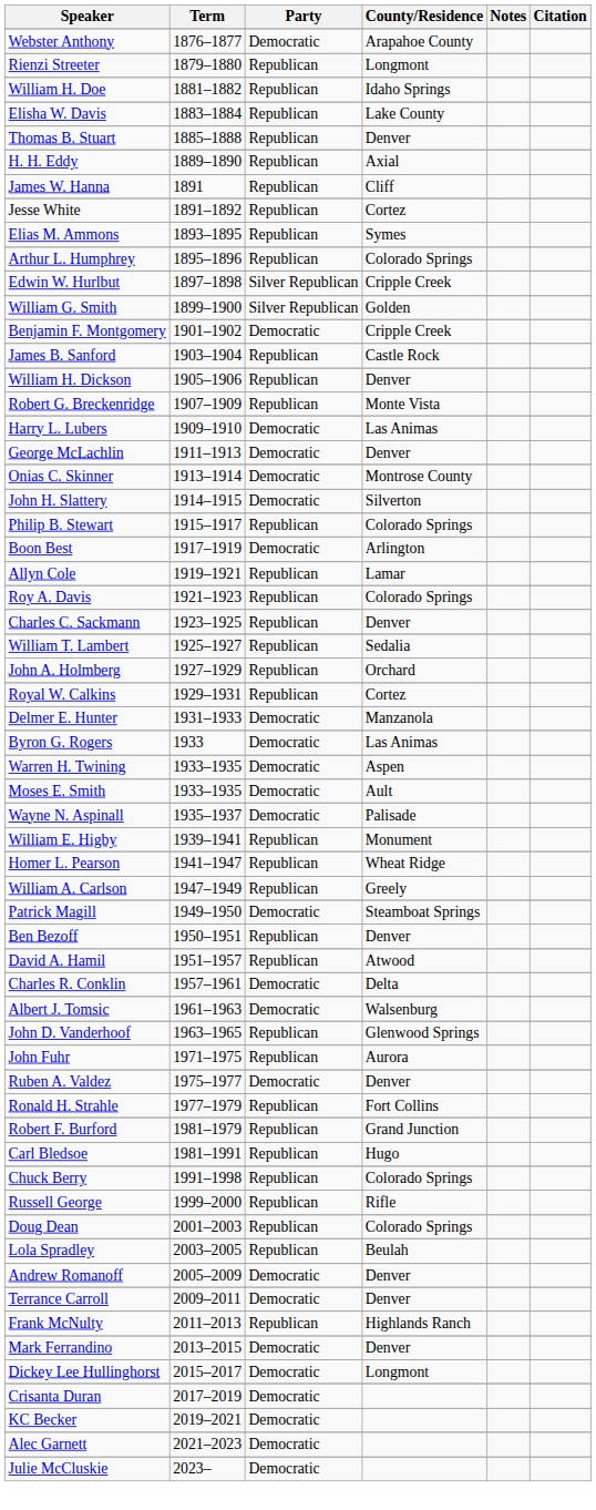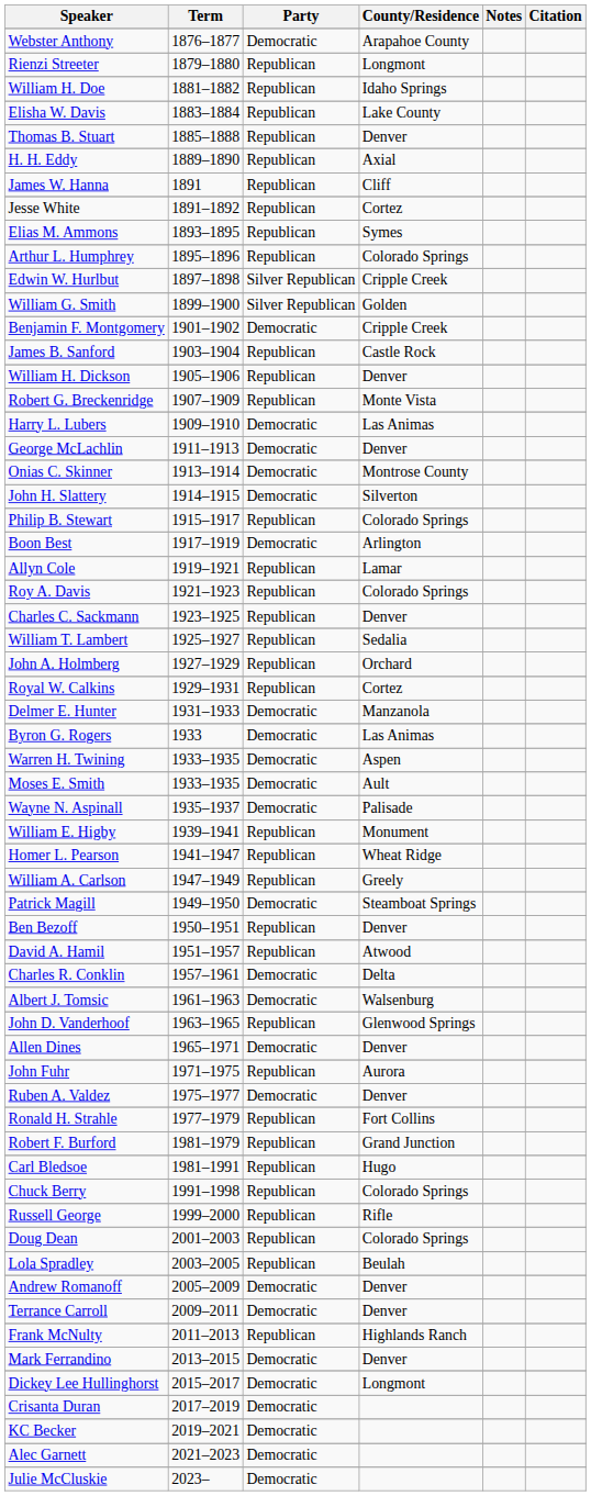 <table class="wikitable sortable">
 <tr>
 <th>Speaker</th>
 <th>Term</th>
 <th>Party</th>
 <th>County/Residence</th>
 <th>Notes</th>
 <th>Citation</th>
 </tr>
 <tr>
 </tr>
 <tr>
 <td><a href='#'>Webster Anthony</a></td>
 <td>1876–1877</td>
 <td>Democratic</td>
 <td>Arapahoe County</td>
 <td></td>
 <td></td>
 </tr>
 <tr>
 </tr>
 <tr>
 <td><a href='#'>Rienzi Streeter</a></td>
 <td>1879–1880</td>
 <td>Republican</td>
 <td>Longmont</td>
 <td></td>
 <td></td>
 </tr>
 <tr>
 </tr>
 <tr>
 <td><a href='#'>William H. Doe</a></td>
 <td>1881–1882</td>
 <td>Republican</td>
 <td>Idaho Springs</td>
 <td></td>
 <td></td>
 </tr>
 <tr>
 </tr>
 <tr>
 <td><a href='#'>Elisha W. Davis</a></td>
 <td>1883–1884</td>
 <td>Republican</td>
 <td>Lake County</td>
 <td></td>
 <td></td>
 </tr>
 <tr>
 </tr>
 <tr>
 <td><a href='#'>Thomas B. Stuart</a></td>
 <td>1885–1888</td>
 <td>Republican</td>
 <td>Denver</td>
 <td></td>
 <td></td>
 </tr>
 <tr>
 </tr>
 <tr>
 <td><a href='#'>H. H. Eddy</a></td>
 <td>1889–1890</td>
 <td>Republican</td>
 <td>Axial</td>
 <td></td>
 <td></td>
 </tr>
 <tr>
 </tr>
 <tr>
 <td><a href='#'>James W. Hanna</a></td>
 <td>1891</td>
 <td>Republican</td>
 <td>Cliff</td>
 <td></td>
 <td></td>
 </tr>
 <tr>
 </tr>
 <tr>
 <td>Jesse White</td>
 <td>1891–1892</td>
 <td>Republican</td>
 <td>Cortez</td>
 <td></td>
 <td></td>
 </tr>
 <tr>
 </tr>
 <tr>
 <td><a href='#'>Elias M. Ammons</a></td>
 <td>1893–1895</td>
 <td>Republican</td>
 <td>Symes</td>
 <td></td>
 <td></td>
 </tr>
 <tr>
 </tr>
 <tr>
 <td><a href='#'>Arthur L. Humphrey</a></td>
 <td>1895–1896</td>
 <td>Republican</td>
 <td>Colorado Springs</td>
 <td></td>
 <td></td>
 </tr>
 <tr>
 </tr>
 <tr>
 <td><a href='#'>Edwin W. Hurlbut</a></td>
 <td>1897–1898</td>
 <td>Silver Republican</td>
 <td>Cripple Creek</td>
 <td></td>
 <td></td>
 </tr>
 <tr>
 </tr>
 <tr>
 <td><a href='#'>William G. Smith</a></td>
 <td>1899–1900</td>
 <td>Silver Republican</td>
 <td>Golden</td>
 <td></td>
 <td></td>
 </tr>
 <tr>
 </tr>
 <tr>
 <td><a href='#'>Benjamin F. Montgomery</a></td>
 <td>1901–1902</td>
 <td>Democratic</td>
 <td>Cripple Creek</td>
 <td></td>
 <td></td>
 </tr>
 <tr>
 </tr>
 <tr>
 <td><a href='#'>James B. Sanford</a></td>
 <td>1903–1904</td>
 <td>Republican</td>
 <td>Castle Rock</td>
 <td></td>
 <td></td>
 </tr>
 <tr>
 </tr>
 <tr>
 <td><a href='#'>William H. Dickson</a></td>
 <td>1905–1906</td>
 <td>Republican</td>
 <td>Denver</td>
 <td></td>
 <td></td>
 </tr>
 <tr>
 </tr>
 <tr>
 <td><a href='#'>Robert G. Breckenridge</a></td>
 <td>1907–1909</td>
 <td>Republican</td>
 <td>Monte Vista</td>
 <td></td>
 <td></td>
 </tr>
 <tr>
 </tr>
 <tr>
 <td><a href='#'>Harry L. Lubers</a></td>
 <td>1909–1910</td>
 <td>Democratic</td>
 <td>Las Animas</td>
 <td></td>
 <td></td>
 </tr>
 <tr>
 </tr>
 <tr>
 <td><a href='#'>George McLachlin</a></td>
 <td>1911–1913</td>
 <td>Democratic</td>
 <td>Denver</td>
 <td></td>
 <td></td>
 </tr>
 <tr>
 </tr>
 <tr>
 <td><a href='#'>Onias C. Skinner</a></td>
 <td>1913–1914</td>
 <td>Democratic</td>
 <td>Montrose County</td>
 <td></td>
 <td></td>
 </tr>
 <tr>
 </tr>
 <tr>
 <td><a href='#'>John H. Slattery</a></td>
 <td>1914–1915</td>
 <td>Democratic</td>
 <td>Silverton</td>
 <td></td>
 <td></td>
 </tr>
 <tr>
 </tr>
 <tr>
 <td><a href='#'>Philip B. Stewart</a></td>
 <td>1915–1917</td>
 <td>Republican</td>
 <td>Colorado Springs</td>
 <td></td>
 <td></td>
 </tr>
 <tr>
 </tr>
 <tr>
 <td><a href='#'>Boon Best</a></td>
 <td>1917–1919</td>
 <td>Democratic</td>
 <td>Arlington</td>
 <td></td>
 <td></td>
 </tr>
 <tr>
 </tr>
 <tr>
 <td><a href='#'>Allyn Cole</a></td>
 <td>1919–1921</td>
 <td>Republican</td>
 <td>Lamar</td>
 <td></td>
 <td></td>
 </tr>
 <tr>
 </tr>
 <tr>
 <td><a href='#'>Roy A. Davis</a></td>
 <td>1921–1923</td>
 <td>Republican</td>
 <td>Colorado Springs</td>
 <td></td>
 <td></td>
 </tr>
 <tr>
 </tr>
 <tr>
 <td><a href='#'>Charles C. Sackmann</a></td>
 <td>1923–1925</td>
 <td>Republican</td>
 <td>Denver</td>
 <td></td>
 <td></td>
 </tr>
 <tr>
 </tr>
 <tr>
 <td><a href='#'>William T. Lambert</a></td>
 <td>1925–1927</td>
 <td>Republican</td>
 <td>Sedalia</td>
 <td></td>
 <td></td>
 </tr>
 <tr>
 </tr>
 <tr>
 <td><a href='#'>John A. Holmberg</a></td>
 <td>1927–1929</td>
 <td>Republican</td>
 <td>Orchard</td>
 <td></td>
 <td></td>
 </tr>
 <tr>
 </tr>
 <tr>
 <td><a href='#'>Royal W. Calkins</a></td>
 <td>1929–1931</td>
 <td>Republican</td>
 <td>Cortez</td>
 <td></td>
 <td></td>
 </tr>
 <tr>
 </tr>
 <tr>
 <td><a href='#'>Delmer E. Hunter</a></td>
 <td>1931–1933</td>
 <td>Democratic</td>
 <td>Manzanola</td>
 <td></td>
 <td></td>
 </tr>
 <tr>
 </tr>
 <tr>
 <td><a href='#'>Byron G. Rogers</a></td>
 <td>1933</td>
 <td>Democratic</td>
 <td>Las Animas</td>
 <td></td>
 <td></td>
 </tr>
 <tr>
 </tr>
 <tr>
 <td><a href='#'>Warren H. Twining</a></td>
 <td>1933–1935</td>
 <td>Democratic</td>
 <td>Aspen</td>
 <td></td>
 <td></td>
 </tr>
 <tr>
 </tr>
 <tr>
 <td><a href='#'>Moses E. Smith</a></td>
 <td>1933–1935</td>
 <td>Democratic</td>
 <td>Ault</td>
 <td></td>
 <td></td>
 </tr>
 <tr>
 </tr>
 <tr>
 <td><a href='#'>Wayne N. Aspinall</a></td>
 <td>1935–1937</td>
 <td>Democratic</td>
 <td>Palisade</td>
 <td></td>
 <td></td>
 </tr>
 <tr>
 </tr>
 <tr>
 <td><a href='#'>William E. Higby</a></td>
 <td>1939–1941</td>
 <td>Republican</td>
 <td>Monument</td>
 <td></td>
 <td></td>
 </tr>
 <tr>
 </tr>
 <tr>
 <td><a href='#'>Homer L. Pearson</a></td>
 <td>1941–1947</td>
 <td>Republican</td>
 <td>Wheat Ridge</td>
 <td></td>
 <td></td>
 </tr>
 <tr>
 </tr>
 <tr>
 <td><a href='#'>William A. Carlson</a></td>
 <td>1947–1949</td>
 <td>Republican</td>
 <td>Greely</td>
 <td></td>
 <td></td>
 </tr>
 <tr>
 </tr>
 <tr>
 <td><a href='#'>Patrick Magill</a></td>
 <td>1949–1950</td>
 <td>Democratic</td>
 <td>Steamboat Springs</td>
 <td></td>
 <td></td>
 </tr>
 <tr>
 </tr>
 <tr>
 <td><a href='#'>Ben Bezoff</a></td>
 <td>1950–1951</td>
 <td>Republican</td>
 <td>Denver</td>
 <td></td>
 <td></td>
 </tr>
 <tr>
 </tr>
 <tr>
 <td><a href='#'>David A. Hamil</a></td>
 <td>1951–1957</td>
 <td>Republican</td>
 <td>Atwood</td>
 <td></td>
 <td></td>
 </tr>
 <tr>
 </tr>
 <tr>
 <td><a href='#'>Charles R. Conklin</a></td>
 <td>1957–1961</td>
 <td>Democratic</td>
 <td>Delta</td>
 <td></td>
 <td></td>
 </tr>
 <tr>
 </tr>
 <tr>
 <td><a href='#'>Albert J. Tomsic</a></td>
 <td>1961–1963</td>
 <td>Democratic</td>
 <td>Walsenburg</td>
 <td></td>
 <td></td>
 </tr>
 <tr>
 </tr>
 <tr>
 <td><a href='#'>John D. Vanderhoof</a></td>
 <td>1963–1965</td>
 <td>Republican</td>
 <td>Glenwood Springs</td>
 <td></td>
 <td></td>
 </tr>
 <tr>
 </tr>
 <tr>
+<td><a href='#'>Allen Dines</a></td>
+<td>1965–1971</td>
+<td>Democratic</td>
+<td>Denver</td>
+<td></td>
+<td></td>
+</tr>
+<tr>
 </tr>
 <tr>
 <td><a href='#'>John Fuhr</a></td>
 <td>1971–1975</td>
 <td>Republican</td>
 <td>Aurora</td>
 <td></td>
 <td></td>
 </tr>
 <tr>
 </tr>
 <tr>
 <td><a href='#'>Ruben A. Valdez</a></td>
 <td>1975–1977</td>
 <td>Democratic</td>
 <td>Denver</td>
 <td></td>
 <td></td>
 </tr>
 <tr>
 </tr>
 <tr>
 <td><a href='#'>Ronald H. Strahle</a></td>
 <td>1977–1979</td>
 <td>Republican</td>
 <td>Fort Collins</td>
 <td></td>
 <td></td>
 </tr>
 <tr>
 </tr>
 <tr>
 <td><a href='#'>Robert F. Burford</a></td>
 <td>1981–1979</td>
 <td>Republican</td>
 <td>Grand Junction</td>
 <td></td>
 <td></td>
 </tr>
 <tr>
 </tr>
 <tr>
 <td><a href='#'>Carl Bledsoe</a></td>
 <td>1981–1991</td>
 <td>Republican</td>
 <td>Hugo</td>
 <td></td>
 <td></td>
 </tr>
 <tr>
 </tr>
 <tr>
 <td><a href='#'>Chuck Berry</a></td>
 <td>1991–1998</td>
 <td>Republican</td>
 <td>Colorado Springs</td>
 <td></td>
 <td></td>
 </tr>
 <tr>
 </tr>
 <tr>
 <td><a href='#'>Russell George</a></td>
 <td>1999–2000</td>
 <td>Republican</td>
 <td>Rifle</td>
 <td></td>
 <td></td>
 </tr>
 <tr>
 </tr>
 <tr>
 <td><a href='#'>Doug Dean</a></td>
 <td>2001–2003</td>
 <td>Republican</td>
 <td>Colorado Springs</td>
 <td></td>
 <td></td>
 </tr>
 <tr>
 </tr>
 <tr>
 <td><a href='#'>Lola Spradley</a></td>
 <td>2003–2005</td>
 <td>Republican</td>
 <td>Beulah</td>
 <td></td>
 <td></td>
 </tr>
 <tr>
 </tr>
 <tr>
 <td><a href='#'>Andrew Romanoff</a></td>
 <td>2005–2009</td>
 <td>Democratic</td>
 <td>Denver</td>
 <td></td>
 <td></td>
 </tr>
 <tr>
 </tr>
 <tr>
 <td><a href='#'>Terrance Carroll</a></td>
 <td>2009–2011</td>
 <td>Democratic</td>
 <td>Denver</td>
 <td></td>
 <td></td>
 </tr>
 <tr>
 </tr>
 <tr>
 <td><a href='#'>Frank McNulty</a></td>
 <td>2011–2013</td>
 <td>Republican</td>
 <td>Highlands Ranch</td>
 <td></td>
 <td></td>
 </tr>
 <tr>
 </tr>
 <tr>
 <td><a href='#'>Mark Ferrandino</a></td>
 <td>2013–2015</td>
 <td>Democratic</td>
 <td>Denver</td>
 <td></td>
 <td></td>
 </tr>
 <tr>
 </tr>
 <tr>
 <td><a href='#'>Dickey Lee Hullinghorst</a></td>
 <td>2015–2017</td>
 <td>Democratic</td>
 <td>Longmont</td>
 <td></td>
 <td></td>
 </tr>
 <tr>
 </tr>
 <tr>
 <td><a href='#'>Crisanta Duran</a></td>
 <td>2017–2019</td>
 <td>Democratic</td>
 <td></td>
 <td></td>
 <td></td>
 </tr>
 <tr>
 </tr>
 <tr>
 <td><a href='#'>KC Becker</a></td>
 <td>2019–2021</td>
 <td>Democratic</td>
 <td></td>
 <td></td>
 <td></td>
 </tr>
 <tr>
 </tr>
 <tr>
 <td><a href='#'>Alec Garnett</a></td>
 <td>2021–2023</td>
 <td>Democratic</td>
 <td></td>
 <td></td>
 <td></td>
 </tr>
 <tr>
 </tr>
 <tr>
 <td><a href='#'>Julie McCluskie</a></td>
 <td>2023–</td>
 <td>Democratic</td>
 <td></td>
 <td></td>
 <td></td>
 </tr>
 </table>
